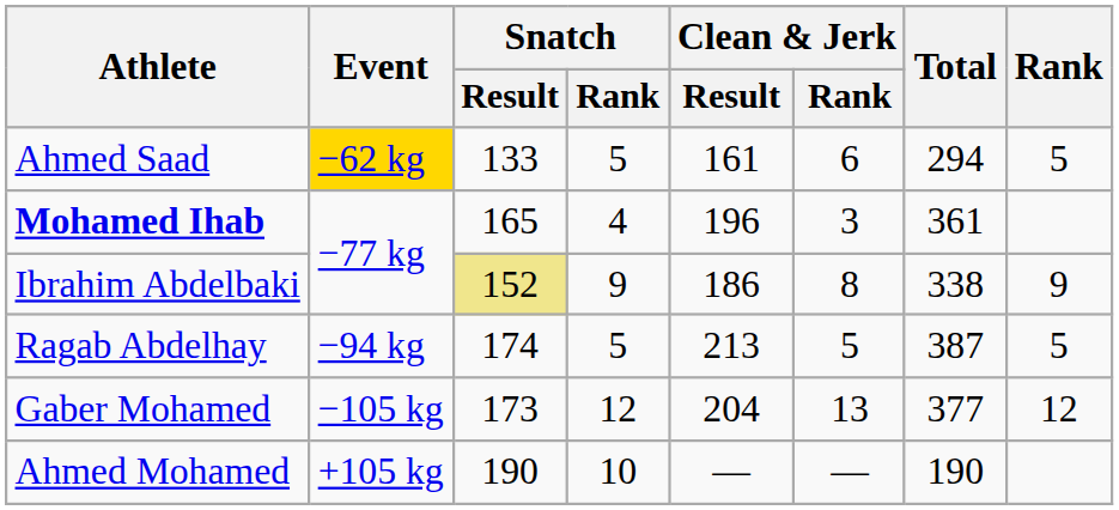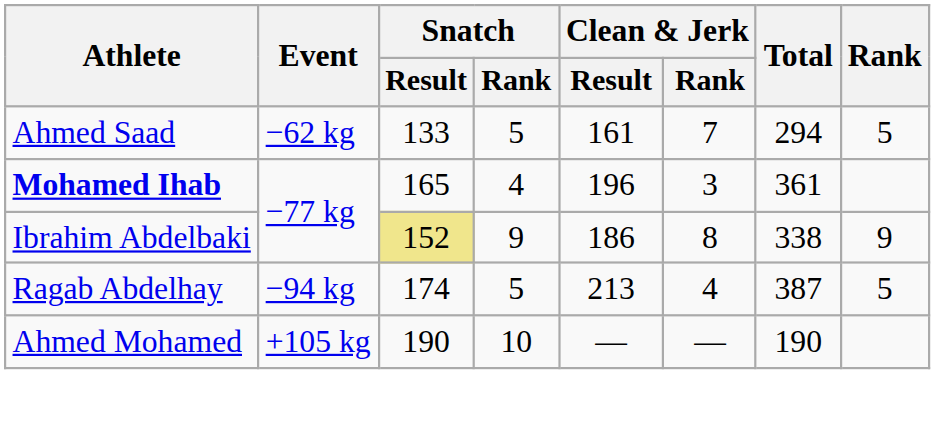 <table class="wikitable" style="font-size:90%">
 <tr>
 <th rowspan="2">Athlete</th>
 <th rowspan="2">Event</th>
 <th colspan="2">Snatch</th>
 <th colspan="2">Clean & Jerk</th>
 <th rowspan="2">Total</th>
 <th rowspan="2">Rank</th>
 </tr>
 <tr style="font-size:95%">
 <th>Result</th>
 <th>Rank</th>
 <th>Result</th>
 <th>Rank</th>
 </tr>
 <tr align=center>
 <td align=left><a href='#'>Ahmed Saad</a></td>
-<td align=left style="background: gold;"><a href='#'>−62 kg</a></td>
+<td align=left><a href='#'>−62 kg</a></td>
 <td>133</td>
 <td>5</td>
 <td>161</td>
-<td>6</td>
+<td>7</td>
 <td>294</td>
 <td>5</td>
 </tr>
 <tr align=center>
 <td align=left><strong><a href='#'>Mohamed Ihab</a></strong></td>
 <td align=left rowspan=2><a href='#'>−77 kg</a></td>
 <td>165</td>
 <td>4</td>
 <td>196</td>
 <td>3</td>
 <td>361</td>
 <td></td>
 </tr>
 <tr align=center>
 <td align=left><a href='#'>Ibrahim Abdelbaki</a></td>
 <td style="background: khaki;">152</td>
 <td>9</td>
 <td>186</td>
 <td>8</td>
 <td>338</td>
 <td>9</td>
 </tr>
 <tr align=center>
 <td align=left><a href='#'>Ragab Abdelhay</a></td>
 <td align=left><a href='#'>−94 kg</a></td>
 <td>174</td>
 <td>5</td>
 <td>213</td>
-<td>5</td>
+<td>4</td>
 <td>387</td>
 <td>5</td>
-</tr>
-<tr align=center>
-<td align=left><a href='#'>Gaber Mohamed</a></td>
-<td align=left><a href='#'>−105 kg</a></td>
-<td>173</td>
-<td>12</td>
-<td>204</td>
-<td>13</td>
-<td>377</td>
-<td>12</td>
 </tr>
 <tr align=center>
 <td align=left><a href='#'>Ahmed Mohamed</a></td>
 <td align=left><a href='#'>+105 kg</a></td>
 <td>190</td>
 <td>10</td>
 <td>—</td>
 <td>—</td>
 <td>190</td>
 <td></td>
 </tr>
 </table>
